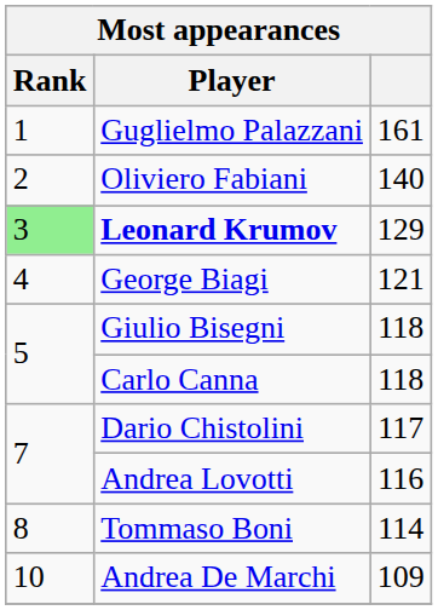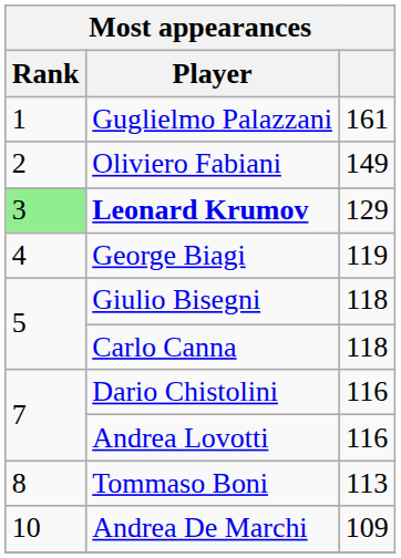 <table class="wikitable">
 <tr>
 <th colspan="8">Most appearances</th>
 </tr>
 <tr>
 <th>Rank</th>
 <th>Player</th>
 <th></th>
 </tr>
 <tr>
 <td>1</td>
 <td><a href='#'>Guglielmo Palazzani</a></td>
 <td align=center>161</td>
 </tr>
 <tr>
 <td>2</td>
 <td><a href='#'>Oliviero Fabiani</a></td>
-<td align=center>140</td>
+<td align=center>149</td>
 </tr>
 <tr>
 <td style="background: lightgreen;">3</td>
 <td><strong><a href='#'>Leonard Krumov</a></strong></td>
 <td align=center>129</td>
 </tr>
 <tr>
 <td>4</td>
 <td><a href='#'>George Biagi</a></td>
-<td align=center>121</td>
+<td align=center>119</td>
 </tr>
 <tr>
 <td rowspan="2">5</td>
 <td><a href='#'>Giulio Bisegni</a></td>
 <td align=center>118</td>
 </tr>
 <tr>
 <td><a href='#'>Carlo Canna</a></td>
 <td align=center>118</td>
 </tr>
 <tr>
 <td rowspan="2">7</td>
 <td><a href='#'>Dario Chistolini</a></td>
-<td align=center>117</td>
+<td align=center>116</td>
 </tr>
 <tr>
 <td><a href='#'>Andrea Lovotti</a></td>
 <td align=center>116</td>
 </tr>
 <tr>
 <td>8</td>
 <td><a href='#'>Tommaso Boni</a></td>
-<td align=center>114</td>
+<td align=center>113</td>
 </tr>
 <tr>
 <td>10</td>
 <td><a href='#'>Andrea De Marchi</a></td>
 <td align=center>109</td>
 </tr>
 <tr>
 </tr>
 </table>
